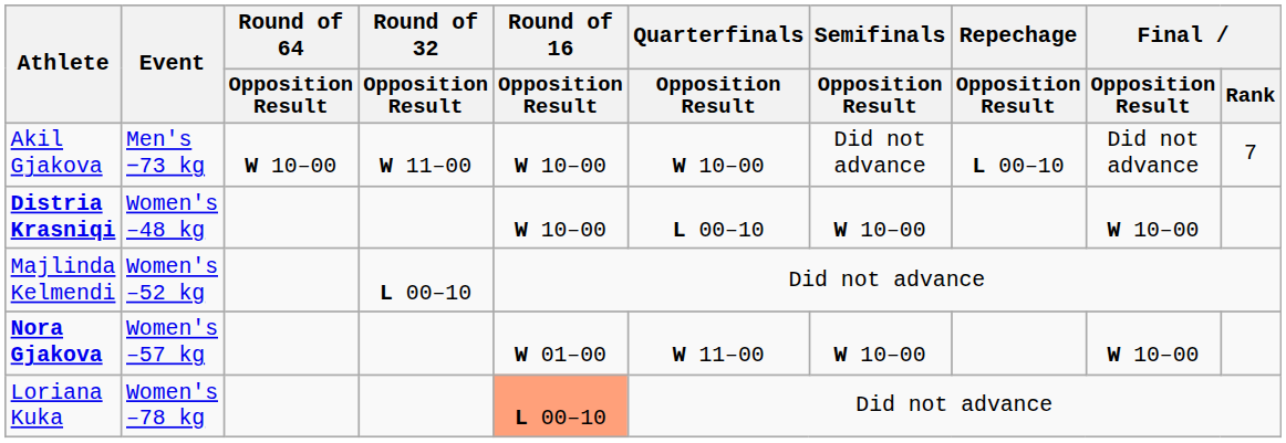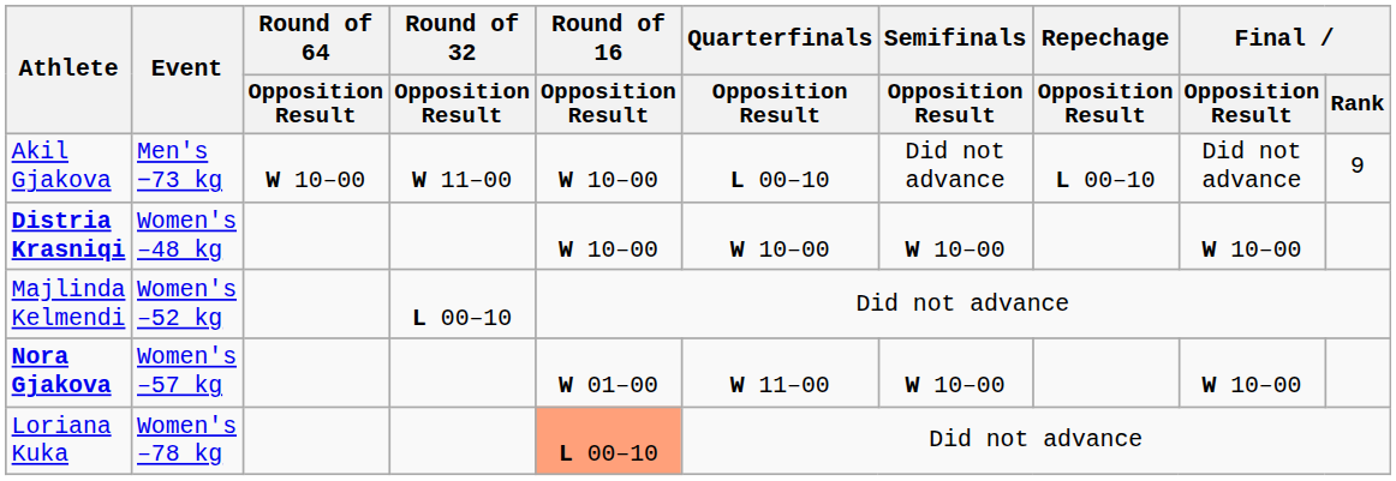 <table class="wikitable" style="font-size:90%">
 <tr>
 <th rowspan="2">Athlete</th>
 <th rowspan="2">Event</th>
 <th>Round of 64</th>
 <th>Round of 32</th>
 <th>Round of 16</th>
 <th>Quarterfinals</th>
 <th>Semifinals</th>
 <th>Repechage</th>
 <th colspan=2>Final / </th>
 </tr>
 <tr style="font-size:95%">
 <th>Opposition<br>Result</th>
 <th>Opposition<br>Result</th>
 <th>Opposition<br>Result</th>
 <th>Opposition<br>Result</th>
 <th>Opposition<br>Result</th>
 <th>Opposition<br>Result</th>
 <th>Opposition<br>Result</th>
 <th>Rank</th>
 </tr>
 <tr align=center>
 <td align=left><a href='#'>Akil Gjakova</a></td>
 <td align=left><a href='#'>Men's −73 kg</a></td>
 <td><br><strong>W</strong> 10–00</td>
 <td><br><strong>W</strong> 11–00</td>
 <td><br><strong>W</strong> 10–00</td>
-<td><br><strong>W</strong> 10–00</td>
+<td><br><strong>L</strong> 00–10</td>
 <td>Did not advance</td>
 <td><br><strong>L</strong> 00–10</td>
 <td>Did not advance</td>
-<td>7</td>
+<td>9</td>
 </tr>
 <tr align=center>
 <td align=left><strong><a href='#'>Distria Krasniqi</a></strong></td>
 <td align=left><a href='#'>Women's –48 kg</a></td>
 <td></td>
 <td></td>
 <td><br><strong>W</strong> 10–00</td>
-<td><br><strong>L</strong> 00–10</td>
+<td><br><strong>W</strong> 10–00</td>
 <td><br><strong>W</strong> 10–00</td>
 <td></td>
 <td><br><strong>W</strong> 10–00</td>
 <td></td>
 </tr>
 <tr align=center>
 <td align=left><a href='#'>Majlinda Kelmendi</a></td>
 <td align=left><a href='#'>Women's –52 kg</a></td>
 <td></td>
 <td><br><strong>L</strong> 00–10</td>
 <td colspan=6>Did not advance</td>
 </tr>
 <tr align=center>
 <td align=left><strong><a href='#'>Nora Gjakova</a></strong></td>
 <td align=left><a href='#'>Women's –57 kg</a></td>
 <td></td>
 <td></td>
 <td><br><strong>W</strong> 01–00</td>
 <td><br><strong>W</strong> 11–00</td>
 <td><br><strong>W</strong> 10–00</td>
 <td></td>
 <td><br><strong>W</strong> 10–00</td>
 <td></td>
 </tr>
 <tr align=center>
 <td align=left><a href='#'>Loriana Kuka</a></td>
 <td align=left><a href='#'>Women's –78 kg</a></td>
 <td></td>
 <td></td>
 <td style="background: lightsalmon;"><br><strong>L</strong> 00–10</td>
 <td colspan=6>Did not advance</td>
 </tr>
 </table>
